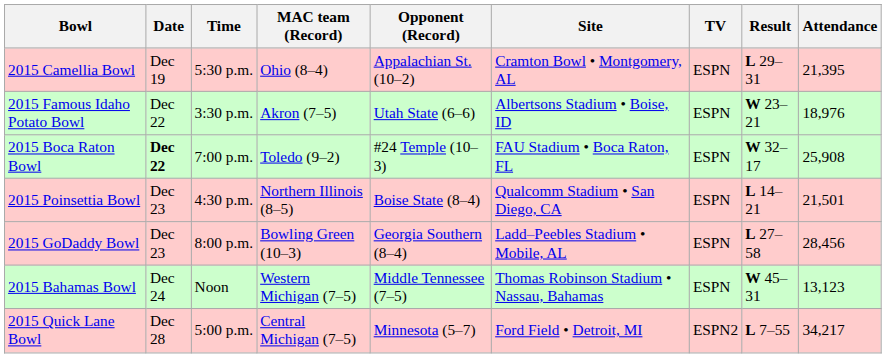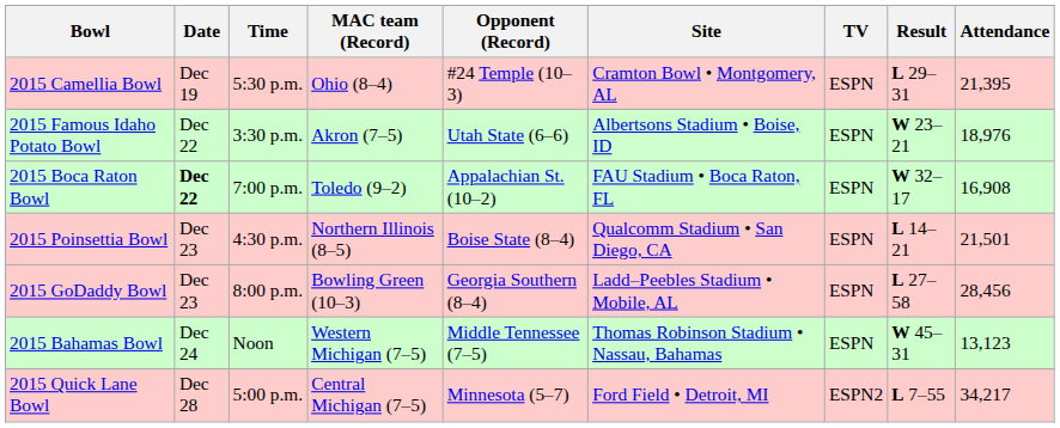 <table class="wikitable" style="font-size:95%;">
 <tr>
 <th>Bowl</th>
 <th>Date</th>
 <th>Time</th>
 <th>MAC team (Record)</th>
 <th>Opponent (Record)</th>
 <th>Site</th>
 <th>TV</th>
 <th>Result</th>
 <th>Attendance</th>
 </tr>
 <tr style="background:#fcc;">
 <td><a href='#'>2015 Camellia Bowl</a></td>
 <td>Dec 19</td>
 <td>5:30 p.m.</td>
 <td><a href='#'>Ohio</a> (8–4)</td>
-<td><a href='#'>Appalachian St.</a> (10–2)</td>
+<td>#24 <a href='#'>Temple</a> (10–3)</td>
 <td><a href='#'>Cramton Bowl</a> • <a href='#'>Montgomery, AL</a></td>
 <td>ESPN</td>
 <td><strong>L</strong> 29–31</td>
 <td>21,395</td>
 </tr>
 <tr style="background:#cfc;">
 <td><a href='#'>2015 Famous Idaho Potato Bowl</a></td>
 <td>Dec 22</td>
 <td>3:30 p.m.</td>
 <td><a href='#'>Akron</a> (7–5)</td>
 <td><a href='#'>Utah State</a> (6–6)</td>
 <td><a href='#'>Albertsons Stadium</a> • <a href='#'>Boise, ID</a></td>
 <td>ESPN</td>
 <td><strong>W</strong> 23–21</td>
 <td>18,976</td>
 </tr>
 <tr style="background:#cfc;">
 <td><a href='#'>2015 Boca Raton Bowl</a></td>
 <td><strong>Dec 22</strong></td>
 <td>7:00 p.m.</td>
 <td><a href='#'>Toledo</a> (9–2)</td>
-<td>#24 <a href='#'>Temple</a> (10–3)</td>
+<td><a href='#'>Appalachian St.</a> (10–2)</td>
 <td><a href='#'>FAU Stadium</a> • <a href='#'>Boca Raton, FL</a></td>
 <td>ESPN</td>
 <td><strong>W</strong> 32–17</td>
-<td>25,908</td>
+<td>16,908</td>
 </tr>
 <tr style="background:#fcc;">
 <td><a href='#'>2015 Poinsettia Bowl</a></td>
 <td>Dec 23</td>
 <td>4:30 p.m.</td>
 <td><a href='#'>Northern Illinois</a> (8–5)</td>
 <td><a href='#'>Boise State</a> (8–4)</td>
 <td><a href='#'>Qualcomm Stadium</a> • <a href='#'>San Diego, CA</a></td>
 <td>ESPN</td>
 <td><strong>L</strong> 14–21</td>
 <td>21,501</td>
 </tr>
 <tr style="background:#fcc;">
 <td><a href='#'>2015 GoDaddy Bowl</a></td>
 <td>Dec 23</td>
 <td>8:00 p.m.</td>
 <td><a href='#'>Bowling Green</a> (10–3)</td>
 <td><a href='#'>Georgia Southern</a> (8–4)</td>
 <td><a href='#'>Ladd–Peebles Stadium</a> • <a href='#'>Mobile, AL</a></td>
 <td>ESPN</td>
 <td><strong>L</strong> 27–58</td>
 <td>28,456</td>
 </tr>
 <tr style="background:#cfc;">
 <td><a href='#'>2015 Bahamas Bowl</a></td>
 <td>Dec 24</td>
 <td>Noon</td>
 <td><a href='#'>Western Michigan</a> (7–5)</td>
 <td><a href='#'>Middle Tennessee</a> (7–5)</td>
 <td><a href='#'>Thomas Robinson Stadium</a> • <a href='#'>Nassau, Bahamas</a></td>
 <td>ESPN</td>
 <td><strong>W</strong> 45–31</td>
 <td>13,123</td>
 </tr>
 <tr style="background:#fcc;">
 <td><a href='#'>2015 Quick Lane Bowl</a></td>
 <td>Dec 28</td>
 <td>5:00 p.m.</td>
 <td><a href='#'>Central Michigan</a> (7–5)</td>
 <td><a href='#'>Minnesota</a> (5–7)</td>
 <td><a href='#'>Ford Field</a> • <a href='#'>Detroit, MI</a></td>
 <td>ESPN2</td>
 <td><strong>L</strong> 7–55</td>
 <td>34,217</td>
 </tr>
 </table>
